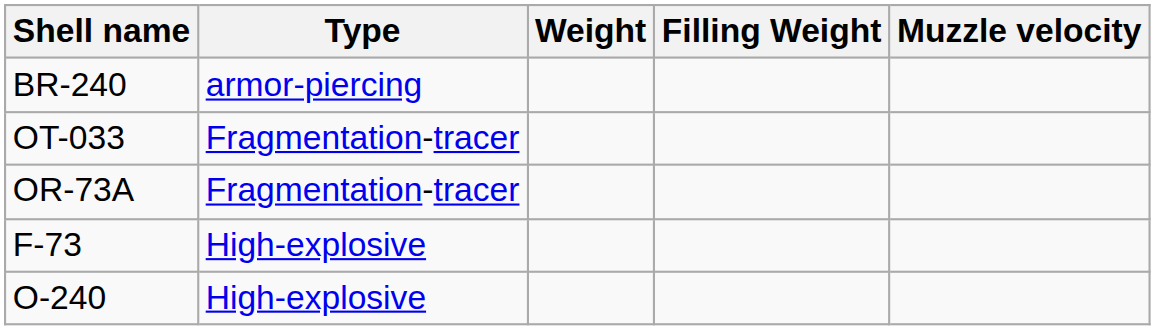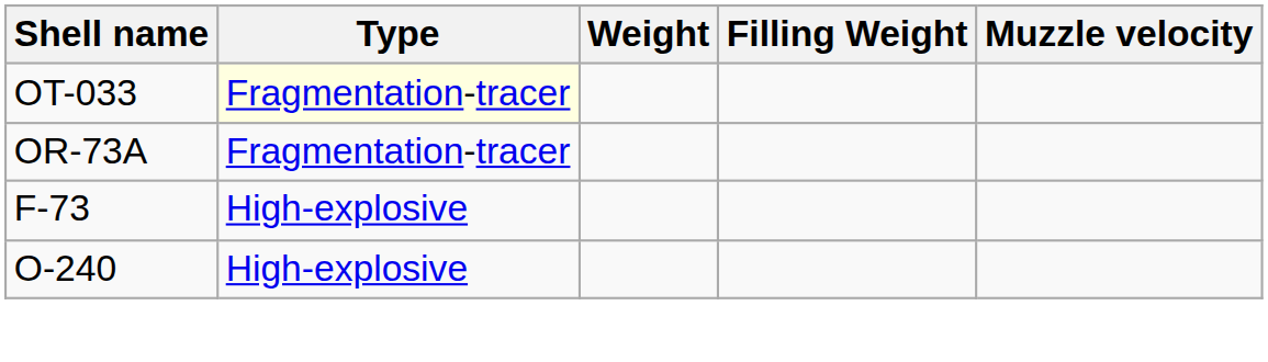 <table class="wikitable" border="1">
 <tr>
 <th>Shell name</th>
 <th>Type</th>
 <th>Weight</th>
 <th>Filling Weight</th>
 <th>Muzzle velocity</th>
 </tr>
 <tr>
-<td>BR-240</td>
-<td><a href='#'>armor-piercing</a></td>
-<td></td>
-<td></td>
-<td></td>
-</tr>
-<tr>
 <td>OT-033</td>
-<td><a href='#'>Fragmentation</a>-<a href='#'>tracer</a></td>
+<td style="background: lightyellow;"><a href='#'>Fragmentation</a>-<a href='#'>tracer</a></td>
 <td></td>
 <td></td>
 <td></td>
 </tr>
 <tr>
 <td>OR-73A</td>
 <td><a href='#'>Fragmentation</a>-<a href='#'>tracer</a></td>
 <td></td>
 <td></td>
 <td></td>
 </tr>
 <tr>
 <td>F-73</td>
 <td><a href='#'>High-explosive</a></td>
 <td></td>
 <td></td>
 <td></td>
 </tr>
 <tr>
 <td>O-240</td>
 <td><a href='#'>High-explosive</a></td>
 <td></td>
 <td></td>
 <td></td>
 </tr>
 </table>
